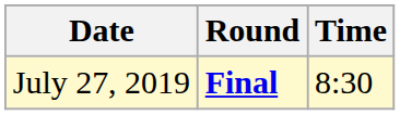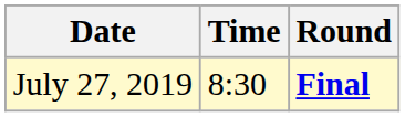 <table class="wikitable">
 <tr>
 <th>Date</th>
+<th>Time</th>
 <th>Round</th>
-<th>Time</th>
 </tr>
 <tr style=background:lemonchiffon>
 <td>July 27, 2019</td>
+<td>8:30</td>
 <td><strong><a href='#'>Final</a></strong></td>
-<td>8:30</td>
 </tr>
 </table>
